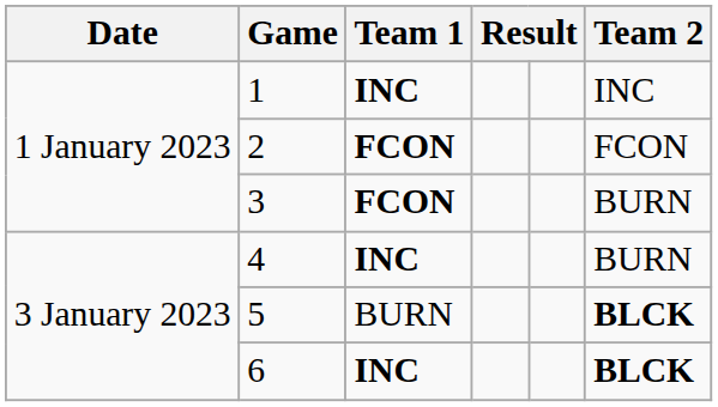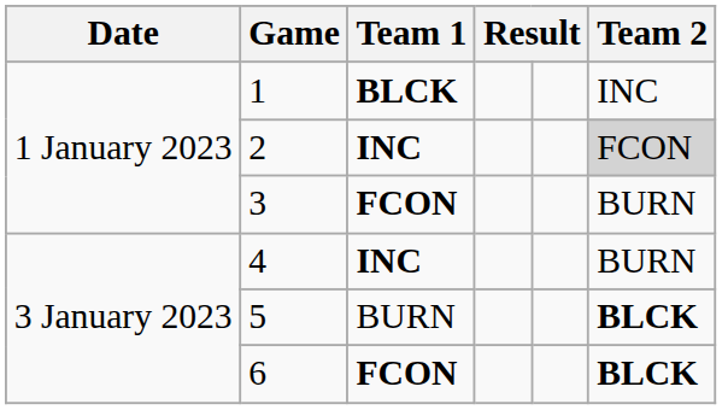 <table class="wikitable">
 <tr>
 <th>Date</th>
 <th>Game</th>
 <th>Team 1</th>
 <th colspan="2">Result</th>
 <th>Team 2</th>
 </tr>
 <tr>
 <td rowspan="3">1 January 2023</td>
 <td>1</td>
-<td><strong> INC</strong></td>
+<td><strong> BLCK</strong></td>
 <td></td>
 <td></td>
 <td> INC</td>
 </tr>
 <tr>
 <td>2</td>
-<td><strong> FCON</strong></td>
+<td> <strong>INC</strong></td>
 <td></td>
 <td></td>
-<td> FCON</td>
+<td style="background: lightgrey;"> FCON</td>
 </tr>
 <tr>
 <td>3</td>
 <td><strong> FCON</strong></td>
 <td></td>
 <td></td>
 <td> BURN</td>
 </tr>
 <tr>
 <td rowspan="3">3 January 2023</td>
 <td>4</td>
 <td><strong> INC</strong></td>
 <td></td>
 <td></td>
 <td> BURN</td>
 </tr>
 <tr>
 <td>5</td>
 <td> BURN</td>
 <td></td>
 <td></td>
 <td><strong> BLCK</strong></td>
 </tr>
 <tr>
 <td>6</td>
-<td> <strong>INC</strong></td>
+<td><strong> FCON</strong></td>
 <td></td>
 <td></td>
 <td><strong> BLCK</strong></td>
 </tr>
 </table>
